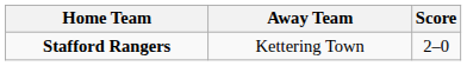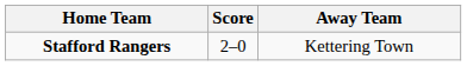 <table class="wikitable" style="text-align:center">
 <tr>
 <th width=180>Home Team</th>
+<th width=20>Score</th>
 <th width=180>Away Team</th>
-<th width=20>Score</th>
 </tr>
 <tr>
 <td><strong>Stafford Rangers</strong></td>
+<td>2–0</td>
 <td>Kettering Town</td>
-<td>2–0</td>
 </tr>
 </table>
